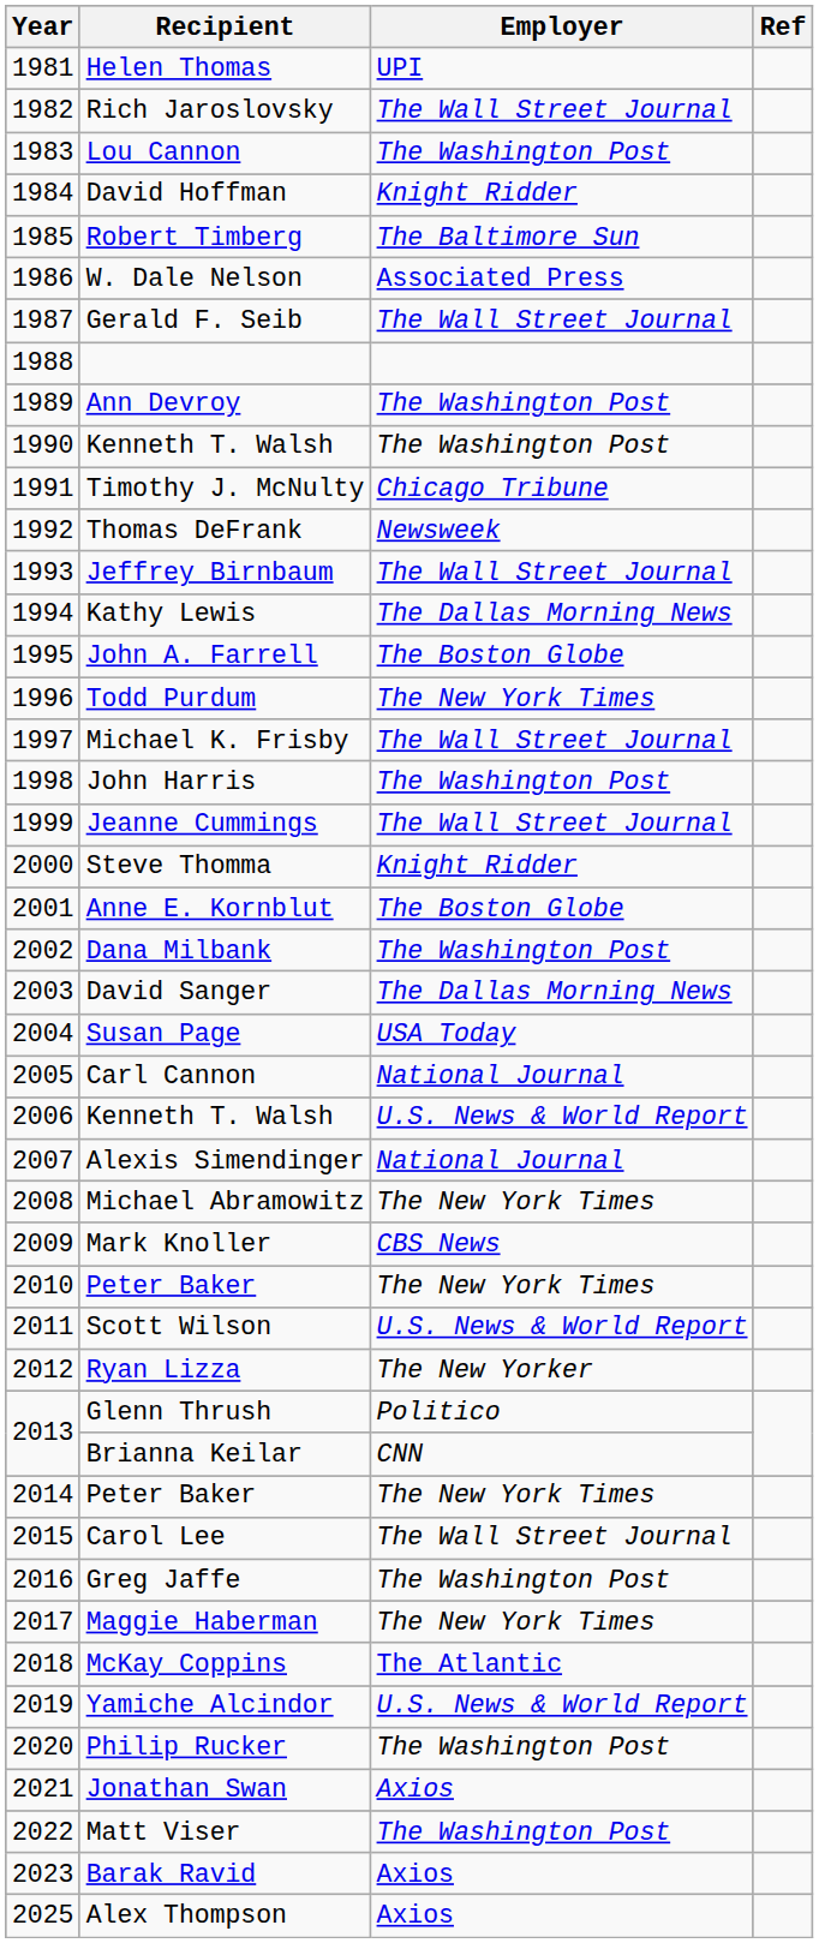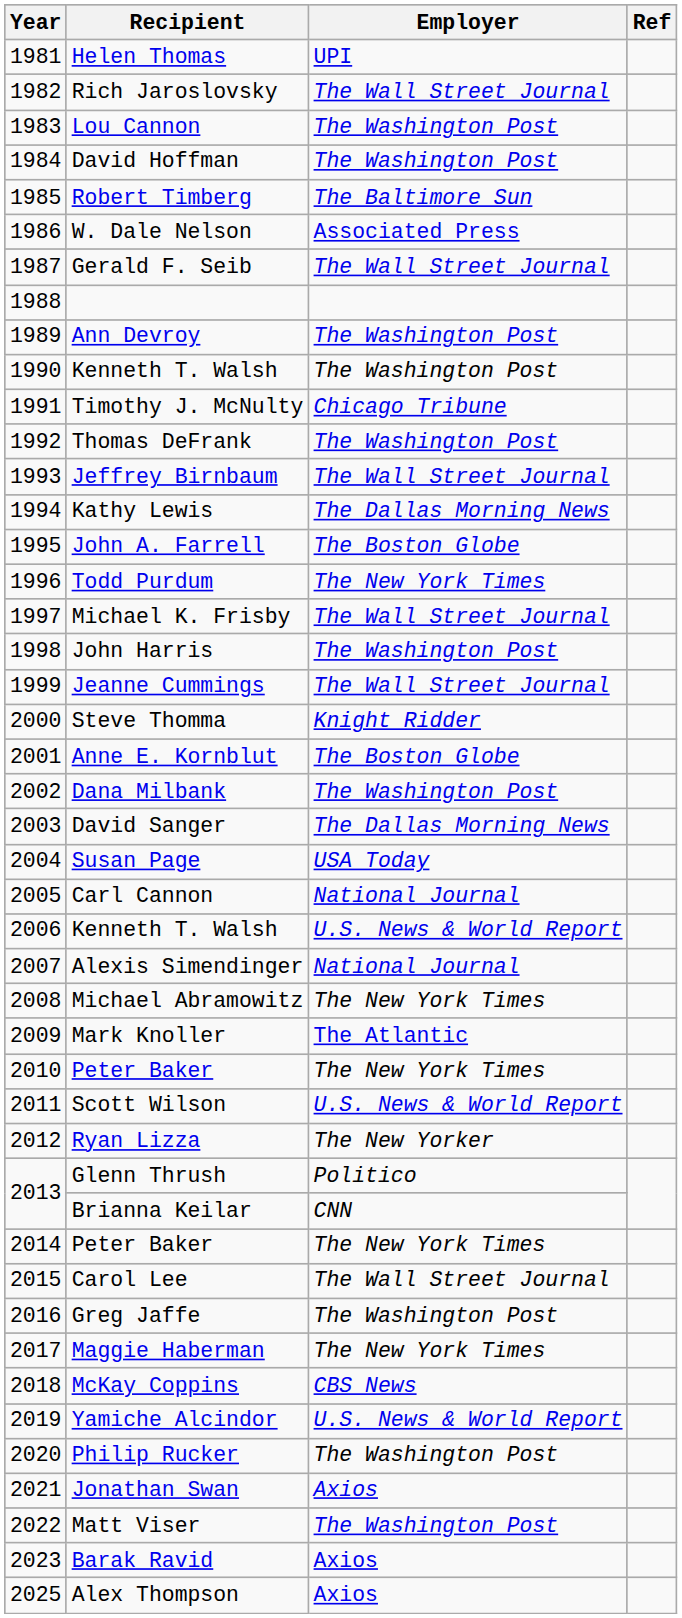 <table class="wikitable">
 <tr>
 <th><strong>Year</strong></th>
 <th><strong>Recipient</strong></th>
 <th><strong>Employer</strong></th>
 <th><strong>Ref</strong></th>
 </tr>
 <tr>
 <td>1981</td>
 <td><a href='#'>Helen Thomas</a></td>
 <td><a href='#'>UPI</a></td>
 <td></td>
 </tr>
 <tr>
 <td>1982</td>
 <td>Rich Jaroslovsky</td>
 <td><em><a href='#'>The Wall Street Journal</a></em></td>
 <td></td>
 </tr>
 <tr>
 <td>1983</td>
 <td><a href='#'>Lou Cannon</a></td>
 <td><em><a href='#'>The Washington Post</a></em></td>
 <td></td>
 </tr>
 <tr>
 <td>1984</td>
 <td>David Hoffman</td>
-<td><em><a href='#'>Knight Ridder</a></em></td>
+<td><em><a href='#'>The Washington Post</a></em></td>
 <td></td>
 </tr>
 <tr>
 <td>1985</td>
 <td><a href='#'>Robert Timberg</a></td>
 <td><em><a href='#'>The Baltimore Sun</a></em></td>
 <td></td>
 </tr>
 <tr>
 <td>1986</td>
 <td>W. Dale Nelson</td>
 <td><a href='#'>Associated Press</a></td>
 <td></td>
 </tr>
 <tr>
 <td>1987</td>
 <td>Gerald F. Seib</td>
 <td><em><a href='#'>The Wall Street Journal</a></em></td>
 <td></td>
 </tr>
 <tr>
 <td>1988</td>
 <td></td>
 <td></td>
 <td></td>
 </tr>
 <tr>
 <td>1989</td>
 <td><a href='#'>Ann Devroy</a></td>
 <td><em><a href='#'>The Washington Post</a></em></td>
 <td></td>
 </tr>
 <tr>
 <td>1990</td>
 <td>Kenneth T. Walsh</td>
 <td><em>The Washington Post</em></td>
 <td></td>
 </tr>
 <tr>
 <td>1991</td>
 <td>Timothy J. McNulty</td>
 <td><em><a href='#'>Chicago Tribune</a></em></td>
 <td></td>
 </tr>
 <tr>
 <td>1992</td>
 <td>Thomas DeFrank</td>
-<td><em><a href='#'>Newsweek</a></em></td>
+<td><em><a href='#'>The Washington Post</a></em></td>
 <td></td>
 </tr>
 <tr>
 <td>1993</td>
 <td><a href='#'>Jeffrey Birnbaum</a></td>
 <td><em><a href='#'>The Wall Street Journal</a></em></td>
 <td></td>
 </tr>
 <tr>
 <td>1994</td>
 <td>Kathy Lewis</td>
 <td><em><a href='#'>The Dallas Morning News</a></em></td>
 <td></td>
 </tr>
 <tr>
 <td>1995</td>
 <td><a href='#'>John A. Farrell</a></td>
 <td><em><a href='#'>The Boston Globe</a></em></td>
 <td></td>
 </tr>
 <tr>
 <td>1996</td>
 <td><a href='#'>Todd Purdum</a></td>
 <td><em><a href='#'>The New York Times</a></em></td>
 <td></td>
 </tr>
 <tr>
 <td>1997</td>
 <td>Michael K. Frisby</td>
 <td><em><a href='#'>The Wall Street Journal</a></em></td>
 <td></td>
 </tr>
 <tr>
 <td>1998</td>
 <td>John Harris</td>
 <td><em><a href='#'>The Washington Post</a></em></td>
 <td></td>
 </tr>
 <tr>
 <td>1999</td>
 <td><a href='#'>Jeanne Cummings</a></td>
 <td><em><a href='#'>The Wall Street Journal</a></em></td>
 <td></td>
 </tr>
 <tr>
 <td>2000</td>
 <td>Steve Thomma</td>
 <td><em><a href='#'>Knight Ridder</a></em></td>
 <td></td>
 </tr>
 <tr>
 <td>2001</td>
 <td><a href='#'>Anne E. Kornblut</a></td>
 <td><em><a href='#'>The Boston Globe</a></em></td>
 <td></td>
 </tr>
 <tr>
 <td>2002</td>
 <td><a href='#'>Dana Milbank</a></td>
 <td><em><a href='#'>The Washington Post</a></em></td>
 <td></td>
 </tr>
 <tr>
 <td>2003</td>
 <td>David Sanger</td>
 <td><em><a href='#'>The Dallas Morning News</a></em></td>
 <td></td>
 </tr>
 <tr>
 <td>2004</td>
 <td><a href='#'>Susan Page</a></td>
 <td><em><a href='#'>USA Today</a></em></td>
 <td></td>
 </tr>
 <tr>
 <td>2005</td>
 <td>Carl Cannon</td>
 <td><em><a href='#'>National Journal</a></em></td>
 <td></td>
 </tr>
 <tr>
 <td>2006</td>
 <td>Kenneth T. Walsh</td>
 <td><em><a href='#'>U.S. News & World Report</a></em></td>
 <td></td>
 </tr>
 <tr>
 <td>2007</td>
 <td>Alexis Simendinger</td>
 <td><em><a href='#'>National Journal</a></em></td>
 <td></td>
 </tr>
 <tr>
 <td>2008</td>
 <td>Michael Abramowitz</td>
 <td><em>The New York Times</em></td>
 <td></td>
 </tr>
 <tr>
 <td>2009</td>
 <td>Mark Knoller</td>
-<td><em><a href='#'>CBS News</a></em></td>
+<td><a href='#'>The Atlantic</a></td>
 <td></td>
 </tr>
 <tr>
 <td>2010</td>
 <td><a href='#'>Peter Baker</a></td>
 <td><em>The New York Times</em></td>
 <td></td>
 </tr>
 <tr>
 <td>2011</td>
 <td>Scott Wilson</td>
 <td><em><a href='#'>U.S. News & World Report</a></em></td>
 <td></td>
 </tr>
 <tr>
 <td>2012</td>
 <td><a href='#'>Ryan Lizza</a></td>
 <td><em>The New Yorker</em></td>
 <td></td>
 </tr>
 <tr>
 <td rowspan="2">2013</td>
 <td>Glenn Thrush</td>
 <td><em>Politico</em></td>
 <td rowspan="2"></td>
 </tr>
 <tr>
 <td>Brianna Keilar</td>
 <td><em>CNN</em></td>
 </tr>
 <tr>
 <td>2014</td>
 <td>Peter Baker</td>
 <td><em>The New York Times</em></td>
 <td></td>
 </tr>
 <tr>
 <td>2015</td>
 <td>Carol Lee</td>
 <td><em>The Wall Street Journal</em></td>
 <td></td>
 </tr>
 <tr>
 <td>2016</td>
 <td>Greg Jaffe</td>
 <td><em>The Washington Post</em></td>
 <td></td>
 </tr>
 <tr>
 <td>2017</td>
 <td><a href='#'>Maggie Haberman</a></td>
 <td><em>The New York Times</em></td>
 <td></td>
 </tr>
 <tr>
 <td>2018</td>
 <td><a href='#'>McKay Coppins</a></td>
-<td><a href='#'>The Atlantic</a></td>
+<td><em><a href='#'>CBS News</a></em></td>
 <td></td>
 </tr>
 <tr>
 <td>2019</td>
 <td><a href='#'>Yamiche Alcindor</a></td>
 <td><em><a href='#'>U.S. News & World Report</a></em></td>
 <td></td>
 </tr>
 <tr>
 <td>2020</td>
 <td><a href='#'>Philip Rucker</a></td>
 <td><em> The Washington Post </em></td>
 <td></td>
 </tr>
 <tr>
 <td>2021</td>
 <td><a href='#'>Jonathan Swan</a></td>
 <td><em><a href='#'>Axios</a></em></td>
 <td></td>
 </tr>
 <tr>
 <td>2022</td>
 <td>Matt Viser</td>
 <td><em><a href='#'>The Washington Post</a></em></td>
 <td></td>
 </tr>
 <tr>
 <td>2023</td>
 <td><a href='#'>Barak Ravid</a></td>
 <td><a href='#'>Axios</a></td>
 <td></td>
 </tr>
 <tr>
 <td>2025</td>
 <td>Alex Thompson</td>
 <td><a href='#'>Axios</a></td>
 <td></td>
 </tr>
 </table>
